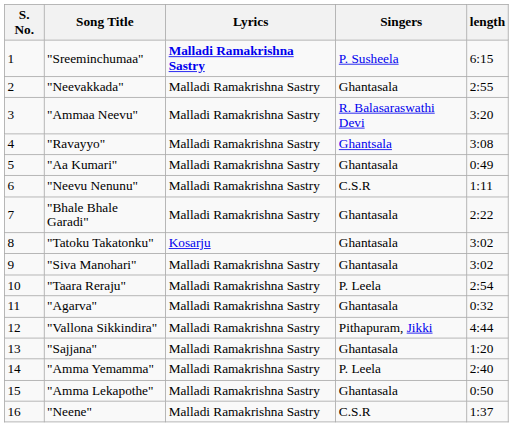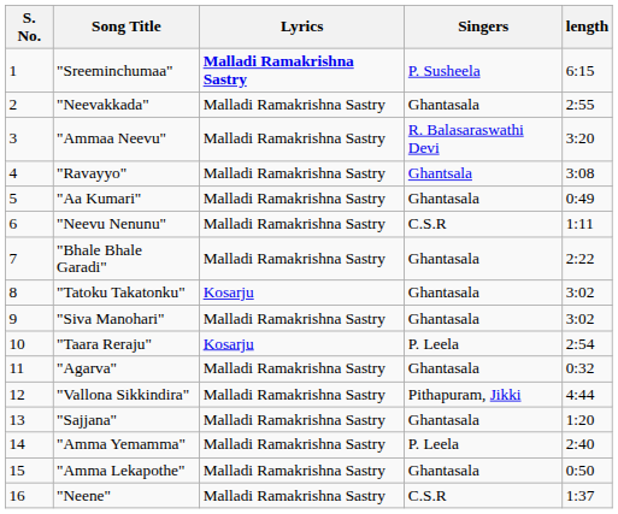 <table class="wikitable">
 <tr>
 <th>S. No.</th>
 <th>Song Title</th>
 <th>Lyrics</th>
 <th>Singers</th>
 <th>length</th>
 </tr>
 <tr>
 <td>1</td>
 <td>"Sreeminchumaa"</td>
 <td><strong><a href='#'>Malladi Ramakrishna Sastry</a></strong></td>
 <td><a href='#'>P. Susheela</a></td>
 <td>6:15</td>
 </tr>
 <tr>
 <td>2</td>
 <td>"Neevakkada"</td>
 <td>Malladi Ramakrishna Sastry</td>
 <td>Ghantasala</td>
 <td>2:55</td>
 </tr>
 <tr>
 <td>3</td>
 <td>"Ammaa Neevu"</td>
 <td>Malladi Ramakrishna Sastry</td>
 <td><a href='#'>R. Balasaraswathi Devi</a></td>
 <td>3:20</td>
 </tr>
 <tr>
 <td>4</td>
 <td>"Ravayyo"</td>
 <td>Malladi Ramakrishna Sastry</td>
 <td><a href='#'>Ghantsala</a></td>
 <td>3:08</td>
 </tr>
 <tr>
 <td>5</td>
 <td>"Aa Kumari"</td>
 <td>Malladi Ramakrishna Sastry</td>
 <td>Ghantasala</td>
 <td>0:49</td>
 </tr>
 <tr>
 <td>6</td>
 <td>"Neevu Nenunu"</td>
 <td>Malladi Ramakrishna Sastry</td>
 <td>C.S.R</td>
 <td>1:11</td>
 </tr>
 <tr>
 <td>7</td>
 <td>"Bhale Bhale Garadi"</td>
 <td>Malladi Ramakrishna Sastry</td>
 <td>Ghantasala</td>
 <td>2:22</td>
 </tr>
 <tr>
 <td>8</td>
 <td>"Tatoku Takatonku"</td>
 <td><a href='#'>Kosarju</a></td>
 <td>Ghantasala</td>
 <td>3:02</td>
 </tr>
 <tr>
 <td>9</td>
 <td>"Siva Manohari"</td>
 <td>Malladi Ramakrishna Sastry</td>
 <td>Ghantasala</td>
 <td>3:02</td>
 </tr>
 <tr>
 <td>10</td>
 <td>"Taara Reraju"</td>
-<td>Malladi Ramakrishna Sastry</td>
+<td><a href='#'>Kosarju</a></td>
 <td>P. Leela</td>
 <td>2:54</td>
 </tr>
 <tr>
 <td>11</td>
 <td>"Agarva"</td>
 <td>Malladi Ramakrishna Sastry</td>
 <td>Ghantasala</td>
 <td>0:32</td>
 </tr>
 <tr>
 <td>12</td>
 <td>"Vallona Sikkindira"</td>
 <td>Malladi Ramakrishna Sastry</td>
 <td>Pithapuram, <a href='#'>Jikki</a></td>
 <td>4:44</td>
 </tr>
 <tr>
 <td>13</td>
 <td>"Sajjana"</td>
 <td>Malladi Ramakrishna Sastry</td>
 <td>Ghantasala</td>
 <td>1:20</td>
 </tr>
 <tr>
 <td>14</td>
 <td>"Amma Yemamma"</td>
 <td>Malladi Ramakrishna Sastry</td>
 <td>P. Leela</td>
 <td>2:40</td>
 </tr>
 <tr>
 <td>15</td>
 <td>"Amma Lekapothe"</td>
 <td>Malladi Ramakrishna Sastry</td>
 <td>Ghantasala</td>
 <td>0:50</td>
 </tr>
 <tr>
 <td>16</td>
 <td>"Neene"</td>
 <td>Malladi Ramakrishna Sastry</td>
 <td>C.S.R</td>
 <td>1:37</td>
 </tr>
 </table>
